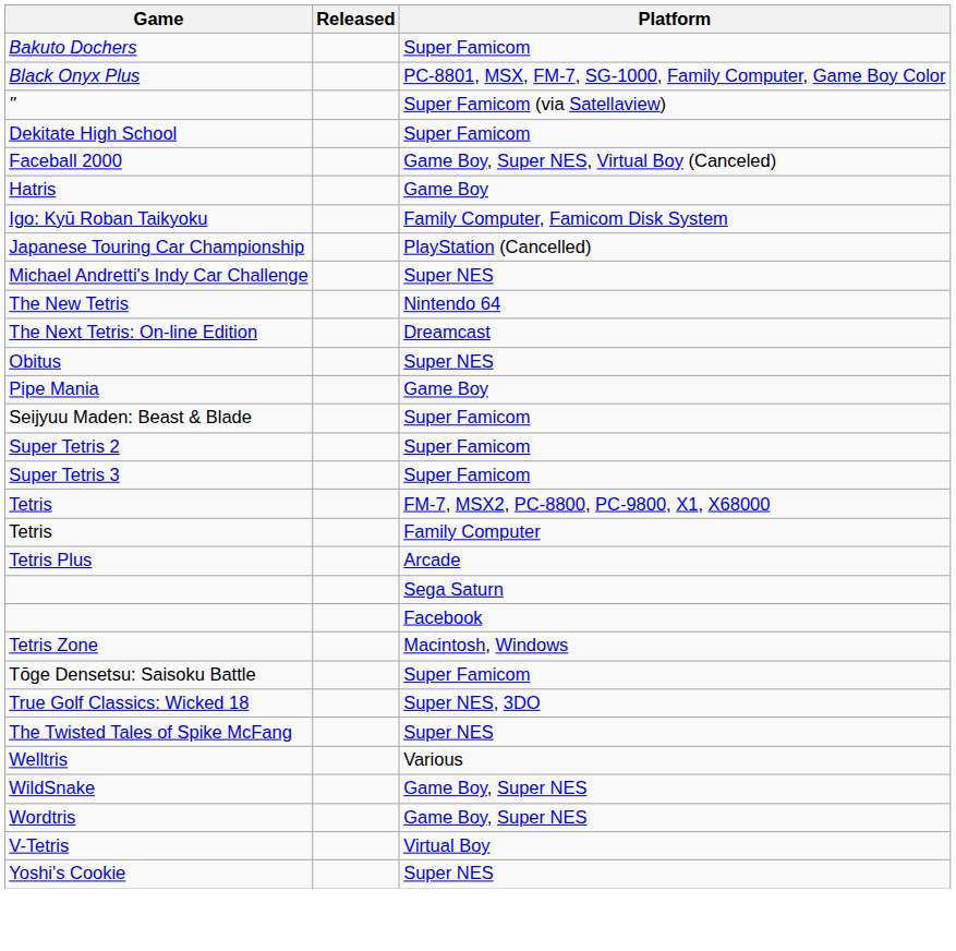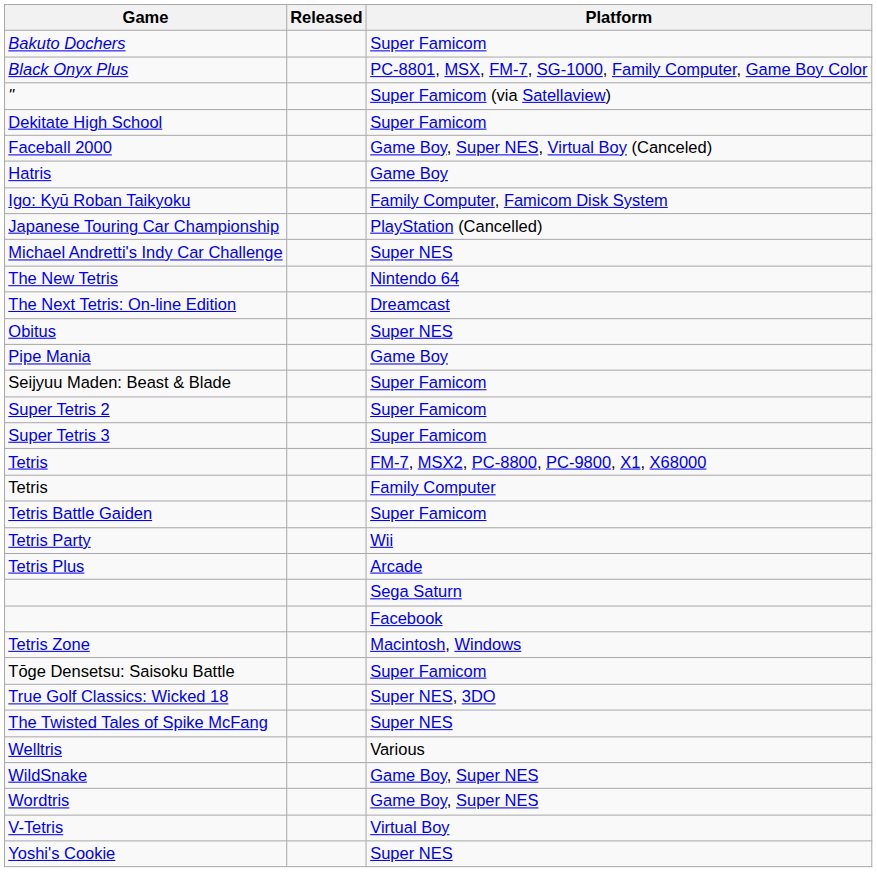 <table class="wikitable sortable">
 <tr>
 <th>Game</th>
 <th>Released</th>
 <th>Platform</th>
 </tr>
 <tr>
 <td><em><a href='#'>Bakuto Dochers</a></em></td>
 <td></td>
 <td><a href='#'>Super Famicom</a></td>
 </tr>
 <tr>
 <td><em><a href='#'>Black Onyx Plus</a></em></td>
 <td></td>
 <td><a href='#'>PC-8801</a>, <a href='#'>MSX</a>, <a href='#'>FM-7</a>, <a href='#'>SG-1000</a>, <a href='#'>Family Computer</a>, <a href='#'>Game Boy Color</a></td>
 </tr>
 <tr>
 <td><em>"</td>
 <td></td>
 <td><a href='#'>Super Famicom</a> (via <a href='#'>Satellaview</a>)</td>
 </tr>
 <tr>
 <td></em><a href='#'>Dekitate High School</a><em></td>
 <td></td>
 <td><a href='#'>Super Famicom</a></td>
 </tr>
 <tr>
 <td></em><a href='#'>Faceball 2000</a><em></td>
 <td></td>
 <td><a href='#'>Game Boy</a>, <a href='#'>Super NES</a>, <a href='#'>Virtual Boy</a> (Canceled)</td>
 </tr>
 <tr>
 <td></em><a href='#'>Hatris</a><em></td>
 <td></td>
 <td><a href='#'>Game Boy</a></td>
 </tr>
 <tr>
 <td></em><a href='#'>Igo: Kyū Roban Taikyoku</a><em></td>
 <td></td>
 <td><a href='#'>Family Computer</a>, <a href='#'>Famicom Disk System</a></td>
 </tr>
 <tr>
 <td></em><a href='#'>Japanese Touring Car Championship</a><em></td>
 <td></td>
 <td><a href='#'>PlayStation</a> (Cancelled)</td>
 </tr>
 <tr>
 <td></em><a href='#'>Michael Andretti's Indy Car Challenge</a><em></td>
 <td></td>
 <td><a href='#'>Super NES</a></td>
 </tr>
 <tr>
 <td></em><a href='#'>The New Tetris</a><em></td>
 <td></td>
 <td><a href='#'>Nintendo 64</a></td>
 </tr>
 <tr>
 <td></em><a href='#'>The Next Tetris: On-line Edition</a><em></td>
 <td></td>
 <td><a href='#'>Dreamcast</a></td>
 </tr>
 <tr>
 <td></em><a href='#'>Obitus</a><em></td>
 <td></td>
 <td><a href='#'>Super NES</a></td>
 </tr>
 <tr>
 <td></em><a href='#'>Pipe Mania</a><em></td>
 <td></td>
 <td><a href='#'>Game Boy</a></td>
 </tr>
 <tr>
 <td></em>Seijyuu Maden: Beast & Blade<em></td>
 <td></td>
 <td><a href='#'>Super Famicom</a></td>
 </tr>
 <tr>
 <td></em><a href='#'>Super Tetris 2</a><em></td>
 <td></td>
 <td><a href='#'>Super Famicom</a></td>
 </tr>
 <tr>
 <td></em><a href='#'>Super Tetris 3</a><em></td>
 <td></td>
 <td><a href='#'>Super Famicom</a></td>
 </tr>
 <tr>
 <td></em><a href='#'>Tetris</a><em></td>
 <td></td>
 <td><a href='#'>FM-7</a>, <a href='#'>MSX2</a>, <a href='#'>PC-8800</a>, <a href='#'>PC-9800</a>, <a href='#'>X1</a>, <a href='#'>X68000</a></td>
 </tr>
 <tr>
 <td></em>Tetris<em></td>
 <td></td>
 <td><a href='#'>Family Computer</a></td>
 </tr>
 <tr>
+<td></em><a href='#'>Tetris Battle Gaiden</a><em></td>
+<td></td>
+<td><a href='#'>Super Famicom</a></td>
+</tr>
+<tr>
+<td></em><a href='#'>Tetris Party</a><em></td>
+<td></td>
+<td><a href='#'>Wii</a></td>
+</tr>
+<tr>
 <td></em><a href='#'>Tetris Plus</a><em></td>
 <td></td>
 <td><a href='#'>Arcade</a></td>
 </tr>
 <tr>
 <td></em><em></td>
 <td></td>
 <td><a href='#'>Sega Saturn</a></td>
 </tr>
 <tr>
 <td></em><em></td>
 <td></td>
 <td><a href='#'>Facebook</a></td>
 </tr>
 <tr>
 <td></em><a href='#'>Tetris Zone</a><em></td>
 <td></td>
 <td><a href='#'>Macintosh</a>, <a href='#'>Windows</a></td>
 </tr>
 <tr>
 <td></em>Tōge Densetsu: Saisoku Battle<em></td>
 <td></td>
 <td><a href='#'>Super Famicom</a></td>
 </tr>
 <tr>
 <td></em><a href='#'>True Golf Classics: Wicked 18</a><em></td>
 <td></td>
 <td><a href='#'>Super NES</a>, <a href='#'>3DO</a></td>
 </tr>
 <tr>
 <td></em><a href='#'>The Twisted Tales of Spike McFang</a><em></td>
 <td></td>
 <td><a href='#'>Super NES</a></td>
 </tr>
 <tr>
 <td></em><a href='#'>Welltris</a><em></td>
 <td></td>
 <td>Various</td>
 </tr>
 <tr>
 <td></em><a href='#'>WildSnake</a><em></td>
 <td></td>
 <td><a href='#'>Game Boy</a>, <a href='#'>Super NES</a></td>
 </tr>
 <tr>
 <td></em><a href='#'>Wordtris</a><em></td>
 <td></td>
 <td><a href='#'>Game Boy</a>, <a href='#'>Super NES</a></td>
 </tr>
 <tr>
 <td></em><a href='#'>V-Tetris</a><em></td>
 <td></td>
 <td><a href='#'>Virtual Boy</a></td>
 </tr>
 <tr>
 <td></em><a href='#'>Yoshi's Cookie</a><em></td>
 <td></td>
 <td><a href='#'>Super NES</a></td>
 </tr>
 </table>
